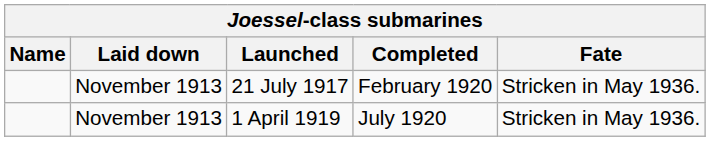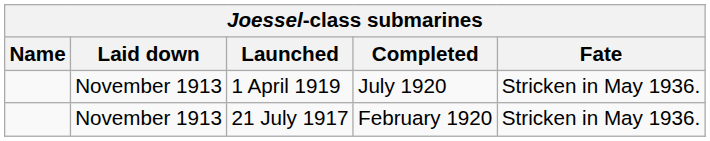 <table class="wikitable">
 <tr>
 <th colspan=5 align=center><em>Joessel</em>-class submarines</th>
 </tr>
 <tr>
 <th scope="col">Name</th>
 <th scope="col">Laid down</th>
 <th scope="col">Launched</th>
 <th scope="col">Completed</th>
 <th scope="col">Fate</th>
 </tr>
 <tr>
 <td scope="row"></td>
 <td>November 1913</td>
-<td>21 July 1917</td>
-<td>February 1920</td>
+<td>1 April 1919</td>
+<td>July 1920</td>
 <td>Stricken in May 1936.</td>
 </tr>
 <tr>
 <td scope="row"></td>
 <td>November 1913</td>
-<td>1 April 1919</td>
-<td>July 1920</td>
+<td>21 July 1917</td>
+<td>February 1920</td>
 <td>Stricken in May 1936.</td>
 </tr>
 </table>
